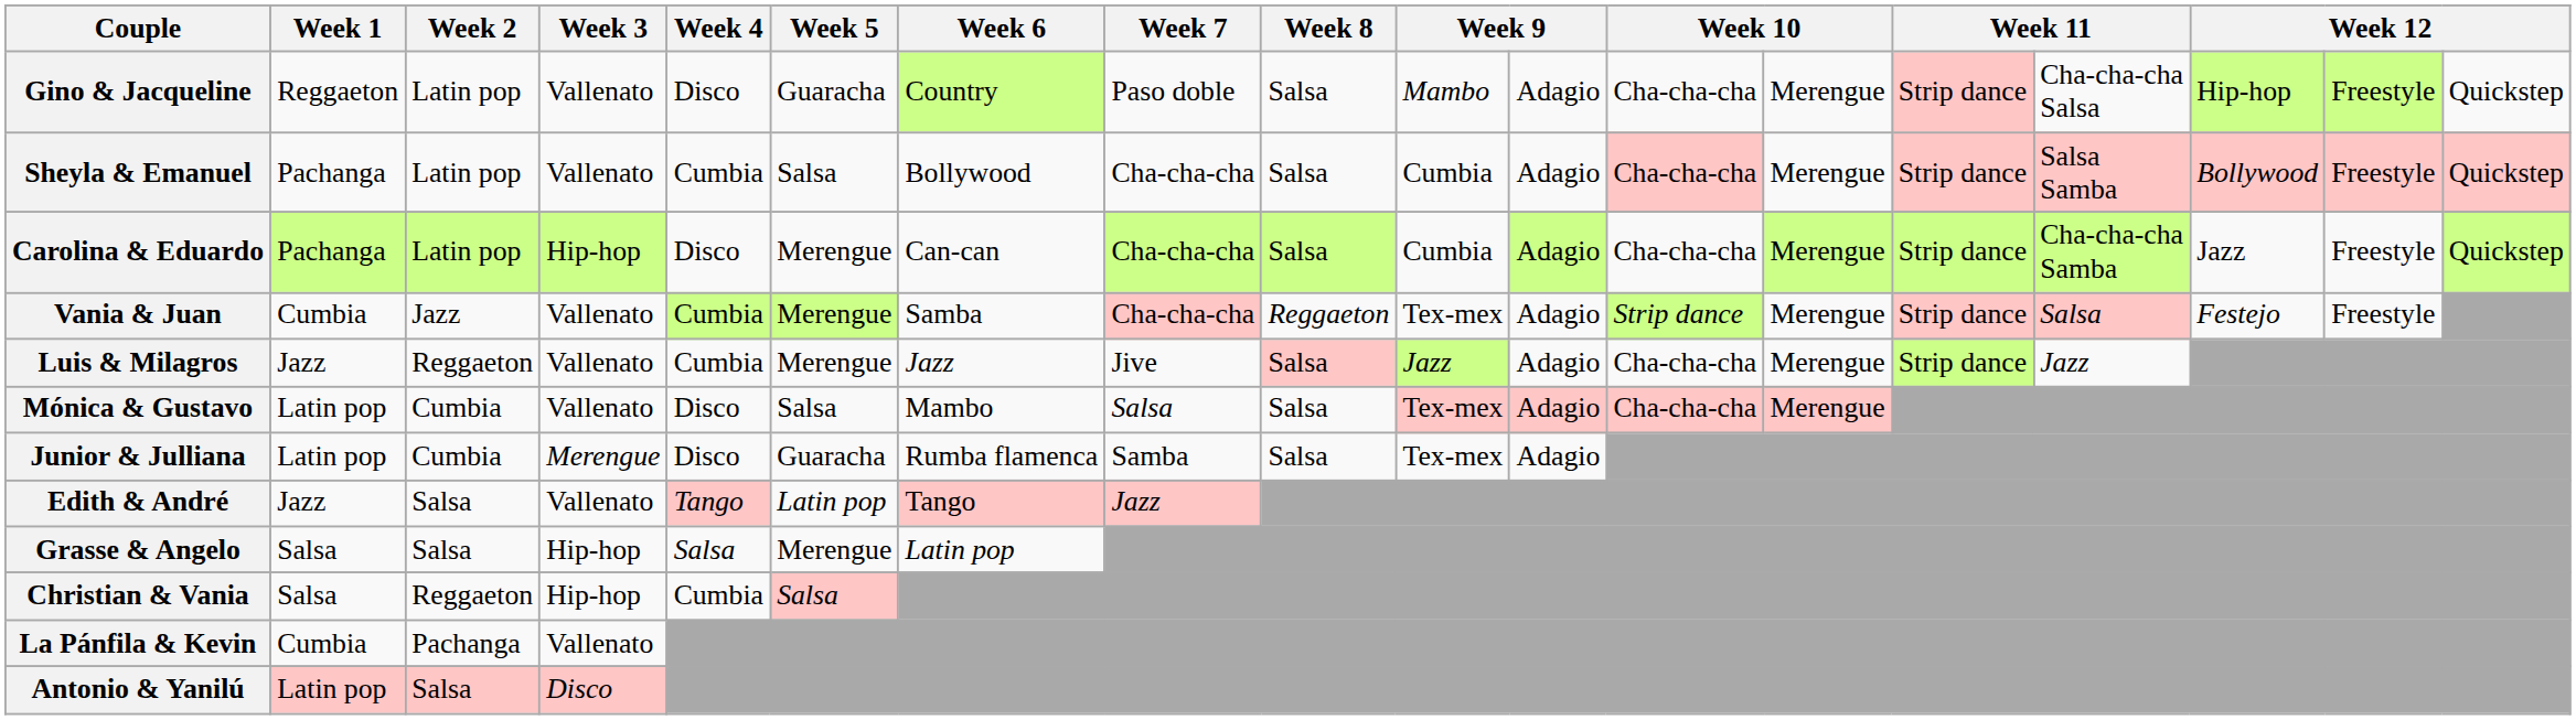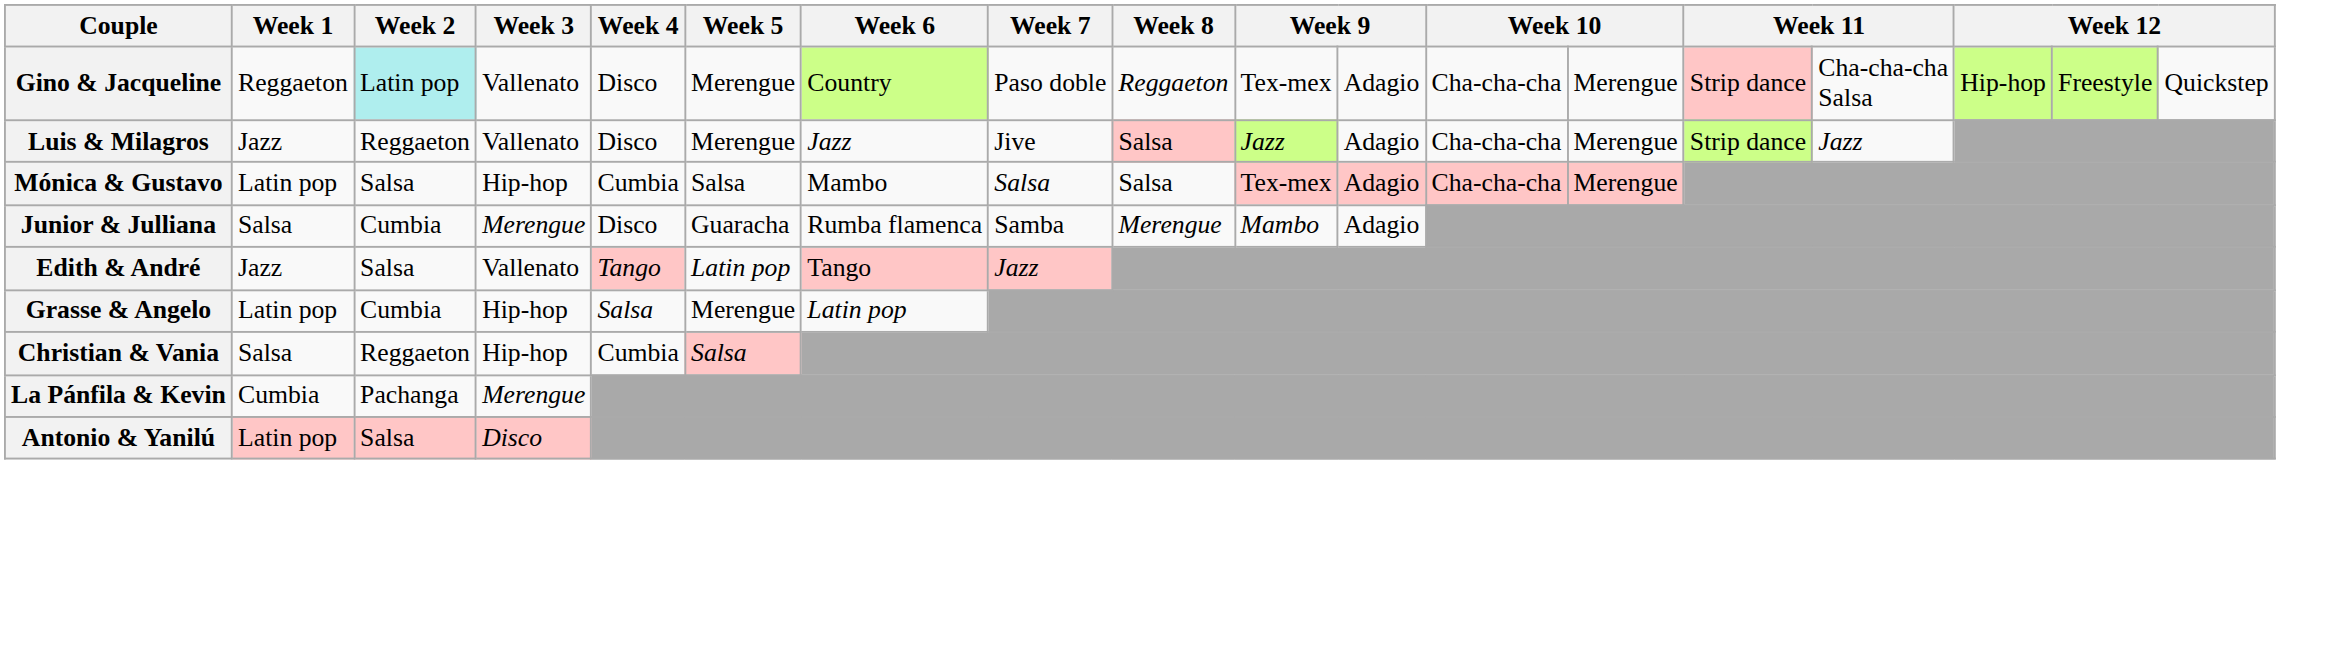 <table class="wikitable" style="text-align:left; font-size:85%; line-height:16px;">
 <tr>
 <th>Couple</th>
 <th>Week 1</th>
 <th>Week 2</th>
 <th>Week 3</th>
 <th>Week 4</th>
 <th>Week 5</th>
 <th>Week 6</th>
 <th>Week 7</th>
 <th>Week 8</th>
 <th colspan=2>Week 9</th>
 <th colspan=2>Week 10</th>
 <th colspan=2>Week 11</th>
 <th colspan=3>Week 12</th>
 </tr>
 <tr>
 <th>Gino & Jacqueline</th>
 <td>Reggaeton</td>
-<td>Latin pop</td>
+<td style="background: paleturquoise;">Latin pop</td>
 <td>Vallenato</td>
 <td>Disco</td>
-<td>Guaracha</td>
+<td>Merengue</td>
 <td style="background:#ccff88;">Country</td>
 <td>Paso doble</td>
-<td>Salsa</td>
-<td><em>Mambo</em></td>
+<td><em>Reggaeton</em></td>
+<td>Tex-mex</td>
 <td>Adagio</td>
 <td>Cha-cha-cha</td>
 <td>Merengue</td>
 <td style="background:#ffc6c6;">Strip dance</td>
 <td nowrap>Cha-cha-cha<br>Salsa</td>
 <td style="background:#ccff88;">Hip-hop</td>
 <td style="background:#ccff88;">Freestyle</td>
 <td>Quickstep</td>
 </tr>
 <tr>
-<th>Sheyla & Emanuel</th>
-<td>Pachanga</td>
-<td>Latin pop</td>
-<td>Vallenato</td>
-<td>Cumbia</td>
-<td>Salsa</td>
-<td>Bollywood</td>
-<td>Cha-cha-cha</td>
-<td>Salsa</td>
-<td>Cumbia</td>
-<td>Adagio</td>
-<td style="background:#ffc6c6;">Cha-cha-cha</td>
-<td>Merengue</td>
-<td style="background:#ffc6c6;">Strip dance</td>
-<td style="background:#ffc6c6;">Salsa<br>Samba</td>
-<td style="background:#ffc6c6;"><em>Bollywood</em></td>
-<td style="background:#ffc6c6;">Freestyle</td>
-<td style="background:#ffc6c6;">Quickstep</td>
-</tr>
-<tr>
-<th>Carolina & Eduardo</th>
-<td style="background:#ccff88;">Pachanga</td>
-<td style="background:#ccff88;">Latin pop</td>
-<td style="background:#ccff88;">Hip-hop</td>
-<td>Disco</td>
-<td>Merengue</td>
-<td>Can-can</td>
-<td style="background:#ccff88;">Cha-cha-cha</td>
-<td style="background:#ccff88;">Salsa</td>
-<td>Cumbia</td>
-<td style="background:#ccff88;">Adagio</td>
-<td>Cha-cha-cha</td>
-<td style="background:#ccff88;">Merengue</td>
-<td style="background:#ccff88;">Strip dance</td>
-<td style="background:#ccff88;">Cha-cha-cha<br>Samba</td>
-<td>Jazz</td>
-<td>Freestyle</td>
-<td style="background:#ccff88;">Quickstep</td>
-</tr>
-<tr>
-<th>Vania & Juan</th>
-<td>Cumbia</td>
-<td>Jazz</td>
-<td>Vallenato</td>
-<td style="background:#ccff88;">Cumbia</td>
-<td style="background:#ccff88;">Merengue</td>
-<td>Samba</td>
-<td style="background:#ffc6c6;">Cha-cha-cha</td>
-<td><em>Reggaeton</em></td>
-<td>Tex-mex</td>
-<td>Adagio</td>
-<td style="background:#ccff88;"><em>Strip dance</em></td>
-<td>Merengue</td>
-<td style="background:#ffc6c6;">Strip dance</td>
-<td style="background:#ffc6c6;"><em>Salsa</em></td>
-<td><em>Festejo</em></td>
-<td>Freestyle</td>
-<td style="background:darkgrey;" colspan="1"></td>
-</tr>
-<tr>
 <th>Luis & Milagros</th>
 <td>Jazz</td>
 <td>Reggaeton</td>
 <td>Vallenato</td>
-<td>Cumbia</td>
+<td>Disco</td>
 <td>Merengue</td>
 <td><em>Jazz</em></td>
 <td>Jive</td>
 <td style="background:#ffc6c6;">Salsa</td>
 <td style="background:#ccff88;"><em>Jazz</em></td>
 <td>Adagio</td>
 <td>Cha-cha-cha</td>
 <td>Merengue</td>
 <td style="background:#ccff88;">Strip dance</td>
 <td><em>Jazz</em></td>
 <td style="background:darkgrey;" colspan="3"></td>
 </tr>
 <tr>
 <th>Mónica & Gustavo</th>
 <td>Latin pop</td>
+<td>Salsa</td>
+<td>Hip-hop</td>
 <td>Cumbia</td>
-<td>Vallenato</td>
-<td>Disco</td>
 <td>Salsa</td>
 <td>Mambo</td>
 <td><em>Salsa</em></td>
 <td>Salsa</td>
 <td style="background:#ffc6c6;">Tex-mex</td>
 <td style="background:#ffc6c6;">Adagio</td>
 <td style="background:#ffc6c6;">Cha-cha-cha</td>
 <td style="background:#ffc6c6;">Merengue</td>
 <td style="background:darkgrey;" colspan="5"></td>
 </tr>
 <tr>
 <th>Junior & Julliana</th>
-<td>Latin pop</td>
+<td>Salsa</td>
 <td>Cumbia</td>
 <td><em>Merengue</em></td>
 <td>Disco</td>
 <td>Guaracha</td>
 <td>Rumba flamenca</td>
 <td>Samba</td>
-<td>Salsa</td>
-<td>Tex-mex</td>
+<td><em>Merengue</em></td>
+<td><em>Mambo</em></td>
 <td>Adagio</td>
 <td style="background:darkgrey;" colspan="7"></td>
 </tr>
 <tr>
 <th>Edith & André</th>
 <td>Jazz</td>
 <td>Salsa</td>
 <td>Vallenato</td>
 <td style="background:#ffc6c6;"><em>Tango</em></td>
 <td><em>Latin pop</em></td>
 <td style="background:#ffc6c6;">Tango</td>
 <td style="background:#ffc6c6;"><em>Jazz</em></td>
 <td style="background:darkgrey;" colspan="10"></td>
 </tr>
 <tr>
 <th>Grasse & Angelo</th>
-<td>Salsa</td>
-<td>Salsa</td>
+<td>Latin pop</td>
+<td>Cumbia</td>
 <td>Hip-hop</td>
 <td><em>Salsa</em></td>
 <td>Merengue</td>
 <td><em>Latin pop</em></td>
 <td style="background:darkgrey;" colspan="11"></td>
 </tr>
 <tr>
 <th>Christian & Vania</th>
 <td>Salsa</td>
 <td>Reggaeton</td>
 <td>Hip-hop</td>
 <td>Cumbia</td>
 <td style="background:#ffc6c6;"><em>Salsa</em></td>
 <td style="background:darkgrey;" colspan="12"></td>
 </tr>
 <tr>
 <th>La Pánfila & Kevin</th>
 <td>Cumbia</td>
 <td>Pachanga</td>
-<td>Vallenato</td>
+<td><em>Merengue</em></td>
 <td style="background:darkgrey;" colspan="14"></td>
 </tr>
 <tr>
 <th>Antonio & Yanilú</th>
 <td style="background:#ffc6c6;">Latin pop</td>
 <td style="background:#ffc6c6;">Salsa</td>
 <td style="background:#ffc6c6;"><em>Disco</em></td>
 <td style="background:darkgrey;" colspan="14"></td>
 </tr>
 </table>
